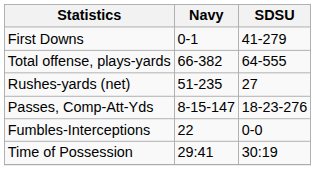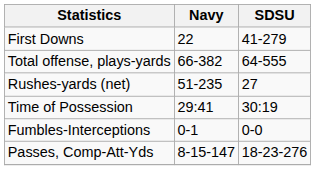 <table class="wikitable">
 <tr>
 <th>Statistics</th>
 <th>Navy</th>
 <th>SDSU</th>
 </tr>
 <tr>
 <td>First Downs</td>
-<td>0-1</td>
+<td>22</td>
 <td>41-279</td>
 </tr>
 <tr>
 <td>Total offense, plays-yards</td>
 <td>66-382</td>
 <td>64-555</td>
 </tr>
 <tr>
 <td>Rushes-yards (net)</td>
 <td>51-235</td>
 <td>27</td>
 </tr>
 <tr>
+<td>Time of Possession</td>
+<td>29:41</td>
+<td>30:19</td>
+</tr>
+<tr>
+<td>Fumbles-Interceptions</td>
+<td>0-1</td>
+<td>0-0</td>
+</tr>
+<tr>
 <td>Passes, Comp-Att-Yds</td>
 <td>8-15-147</td>
 <td>18-23-276</td>
 </tr>
 <tr>
-<td>Fumbles-Interceptions</td>
-<td>22</td>
-<td>0-0</td>
-</tr>
-<tr>
-<td>Time of Possession</td>
-<td>29:41</td>
-<td>30:19</td>
-</tr>
-<tr>
 </tr>
 </table>
